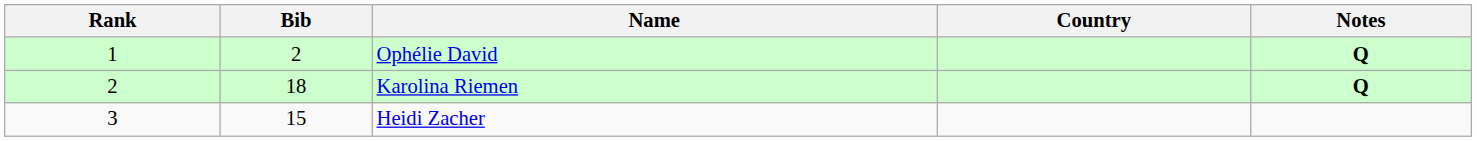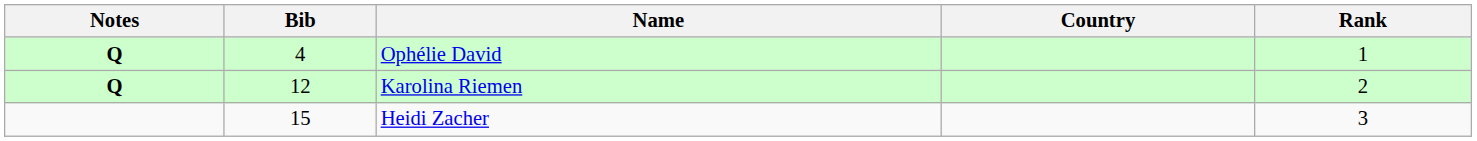 <table class="wikitable" style="text-align:center;" width=90%>
 <tr>
-<th>Rank</th>
+<th>Notes</th>
 <th>Bib</th>
 <th>Name</th>
 <th>Country</th>
-<th>Notes</th>
+<th>Rank</th>
 </tr>
 <tr bgcolor="ccffcc">
-<td>1</td>
-<td>2</td>
+<td><strong>Q</strong></td>
+<td>4</td>
 <td align=left><a href='#'>Ophélie David</a></td>
 <td align=left></td>
-<td><strong>Q</strong></td>
+<td>1</td>
 </tr>
 <tr bgcolor="ccffcc">
-<td>2</td>
-<td>18</td>
+<td><strong>Q</strong></td>
+<td>12</td>
 <td align=left><a href='#'>Karolina Riemen</a></td>
 <td align=left></td>
-<td><strong>Q</strong></td>
+<td>2</td>
 </tr>
 <tr>
-<td>3</td>
+<td></td>
 <td>15</td>
 <td align=left><a href='#'>Heidi Zacher</a></td>
 <td align=left></td>
-<td></td>
+<td>3</td>
 </tr>
 </table>
